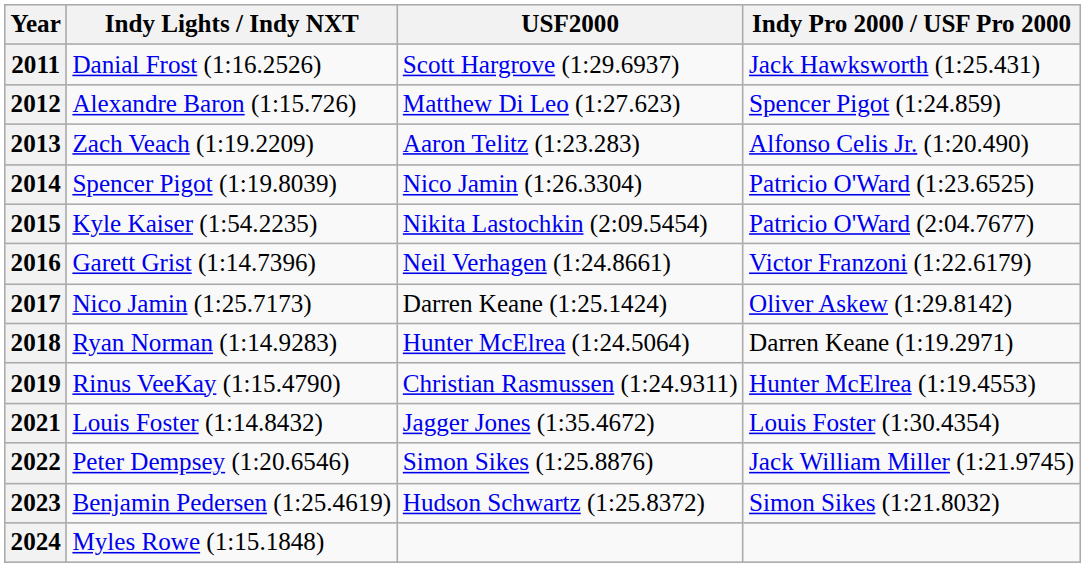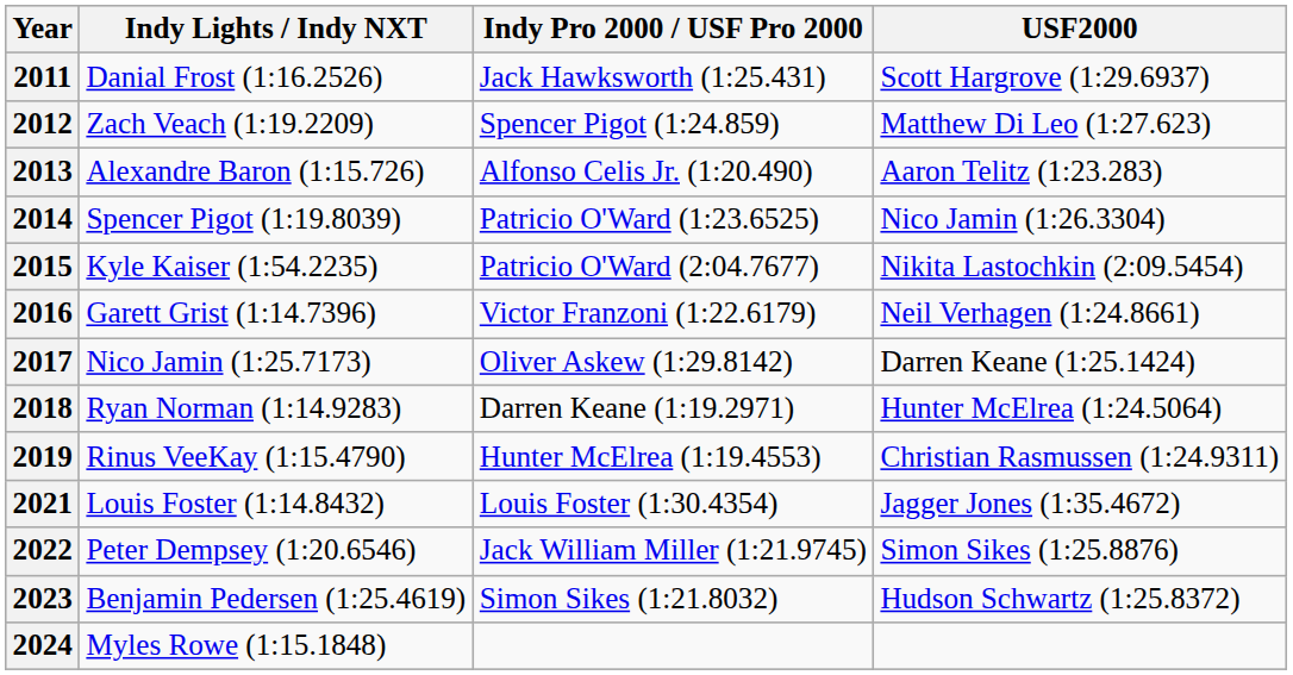 <table class="wikitable">
 <tr>
 <th>Year</th>
 <th>Indy Lights / Indy NXT</th>
+<th>Indy Pro 2000 / USF Pro 2000</th>
 <th>USF2000</th>
-<th>Indy Pro 2000 / USF Pro 2000</th>
 </tr>
 <tr>
 <th>2011</th>
 <td> <a href='#'>Danial Frost</a> (1:16.2526)</td>
+<td> <a href='#'>Jack Hawksworth</a> (1:25.431)</td>
 <td> <a href='#'>Scott Hargrove</a> (1:29.6937)</td>
-<td> <a href='#'>Jack Hawksworth</a> (1:25.431)</td>
 </tr>
 <tr>
 <th>2012</th>
-<td> <a href='#'>Alexandre Baron</a> (1:15.726)</td>
+<td> <a href='#'>Zach Veach</a> (1:19.2209)</td>
+<td> <a href='#'>Spencer Pigot</a> (1:24.859)</td>
 <td> <a href='#'>Matthew Di Leo</a> (1:27.623)</td>
-<td> <a href='#'>Spencer Pigot</a> (1:24.859)</td>
 </tr>
 <tr>
 <th>2013</th>
-<td> <a href='#'>Zach Veach</a> (1:19.2209)</td>
+<td> <a href='#'>Alexandre Baron</a> (1:15.726)</td>
+<td> <a href='#'>Alfonso Celis Jr.</a> (1:20.490)</td>
 <td> <a href='#'>Aaron Telitz</a> (1:23.283)</td>
-<td> <a href='#'>Alfonso Celis Jr.</a> (1:20.490)</td>
 </tr>
 <tr>
 <th>2014</th>
 <td> <a href='#'>Spencer Pigot</a> (1:19.8039)</td>
+<td> <a href='#'>Patricio O'Ward</a> (1:23.6525)</td>
 <td> <a href='#'>Nico Jamin</a> (1:26.3304)</td>
-<td> <a href='#'>Patricio O'Ward</a> (1:23.6525)</td>
 </tr>
 <tr>
 <th>2015</th>
 <td> <a href='#'>Kyle Kaiser</a> (1:54.2235)</td>
+<td> <a href='#'>Patricio O'Ward</a> (2:04.7677)</td>
 <td> <a href='#'>Nikita Lastochkin</a> (2:09.5454)</td>
-<td> <a href='#'>Patricio O'Ward</a> (2:04.7677)</td>
 </tr>
 <tr>
 <th>2016</th>
 <td> <a href='#'>Garett Grist</a> (1:14.7396)</td>
+<td> <a href='#'>Victor Franzoni</a> (1:22.6179)</td>
 <td> <a href='#'>Neil Verhagen</a> (1:24.8661)</td>
-<td> <a href='#'>Victor Franzoni</a> (1:22.6179)</td>
 </tr>
 <tr>
 <th>2017</th>
 <td> <a href='#'>Nico Jamin</a> (1:25.7173)</td>
+<td> <a href='#'>Oliver Askew</a> (1:29.8142)</td>
 <td> Darren Keane (1:25.1424)</td>
-<td> <a href='#'>Oliver Askew</a> (1:29.8142)</td>
 </tr>
 <tr>
 <th>2018</th>
 <td> <a href='#'>Ryan Norman</a> (1:14.9283)</td>
+<td> Darren Keane (1:19.2971)</td>
 <td> <a href='#'>Hunter McElrea</a> (1:24.5064)</td>
-<td> Darren Keane (1:19.2971)</td>
 </tr>
 <tr>
 <th>2019</th>
 <td> <a href='#'>Rinus VeeKay</a> (1:15.4790)</td>
+<td> <a href='#'>Hunter McElrea</a> (1:19.4553)</td>
 <td> <a href='#'>Christian Rasmussen</a> (1:24.9311)</td>
-<td> <a href='#'>Hunter McElrea</a> (1:19.4553)</td>
 </tr>
 <tr>
 <th>2021</th>
 <td> <a href='#'>Louis Foster</a> (1:14.8432)</td>
+<td> <a href='#'>Louis Foster</a> (1:30.4354)</td>
 <td> <a href='#'>Jagger Jones</a> (1:35.4672)</td>
-<td> <a href='#'>Louis Foster</a> (1:30.4354)</td>
 </tr>
 <tr>
 <th>2022</th>
 <td> <a href='#'>Peter Dempsey</a> (1:20.6546)</td>
+<td> <a href='#'>Jack William Miller</a> (1:21.9745)</td>
 <td> <a href='#'>Simon Sikes</a> (1:25.8876)</td>
-<td> <a href='#'>Jack William Miller</a> (1:21.9745)</td>
 </tr>
 <tr>
 <th>2023</th>
 <td> <a href='#'>Benjamin Pedersen</a> (1:25.4619)</td>
+<td> <a href='#'>Simon Sikes</a> (1:21.8032)</td>
 <td> <a href='#'>Hudson Schwartz</a> (1:25.8372)</td>
-<td> <a href='#'>Simon Sikes</a> (1:21.8032)</td>
 </tr>
 <tr>
 <th>2024</th>
 <td> <a href='#'>Myles Rowe</a> (1:15.1848)</td>
 <td></td>
 <td></td>
 </tr>
 </table>
